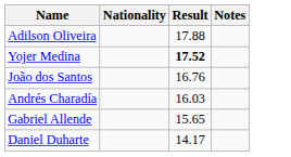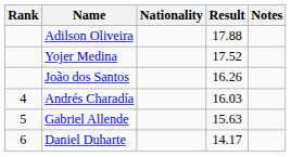 <table class="wikitable sortable" style="text-align:center">
 <tr>
+<th>Rank</th>
 <th>Name</th>
 <th>Nationality</th>
 <th>Result</th>
 <th>Notes</th>
 </tr>
 <tr>
+<td></td>
 <td align=left><a href='#'>Adilson Oliveira</a></td>
 <td align=left></td>
 <td>17.88</td>
 <td></td>
 </tr>
 <tr>
+<td></td>
 <td align=left><a href='#'>Yojer Medina</a></td>
 <td align=left></td>
-<td><strong>17.52</strong></td>
+<td>17.52</td>
 <td></td>
 </tr>
 <tr>
+<td></td>
 <td align=left><a href='#'>João dos Santos</a></td>
 <td align=left></td>
-<td>16.76</td>
+<td>16.26</td>
 <td></td>
 </tr>
 <tr>
+<td>4</td>
 <td align=left><a href='#'>Andrés Charadía</a></td>
 <td align=left></td>
 <td>16.03</td>
 <td></td>
 </tr>
 <tr>
+<td>5</td>
 <td align=left><a href='#'>Gabriel Allende</a></td>
 <td align=left></td>
-<td>15.65</td>
+<td>15.63</td>
 <td></td>
 </tr>
 <tr>
+<td>6</td>
 <td align=left><a href='#'>Daniel Duharte</a></td>
 <td align=left></td>
 <td>14.17</td>
 <td></td>
 </tr>
 </table>
